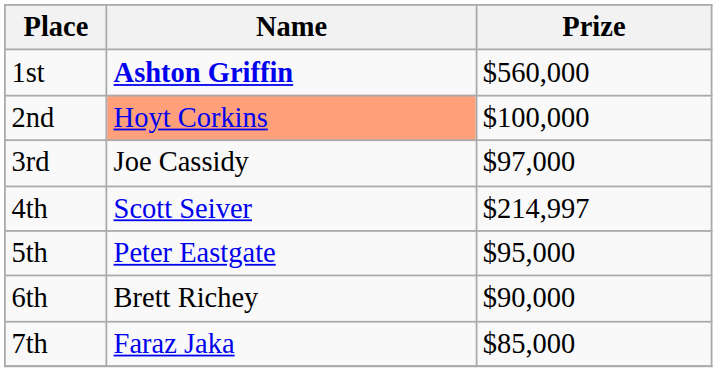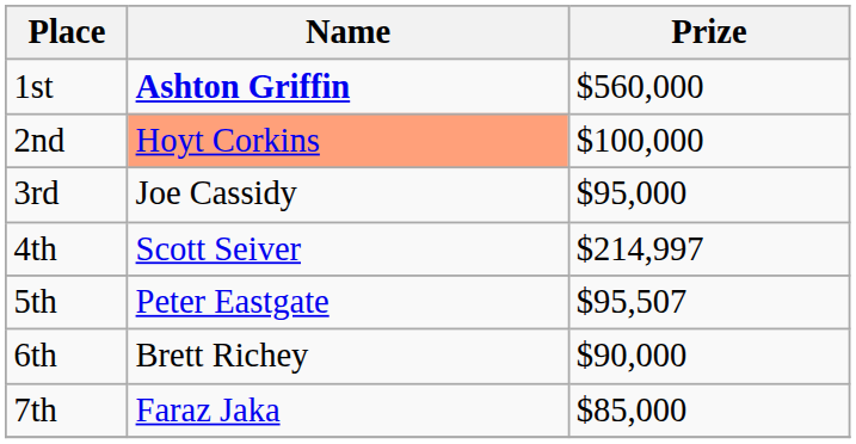 <table class="wikitable">
 <tr>
 <th width="50">Place</th>
 <th width="200">Name</th>
 <th width="125">Prize</th>
 </tr>
 <tr>
 <td>1st</td>
 <td> <strong><a href='#'>Ashton Griffin</a></strong></td>
 <td>$560,000</td>
 </tr>
 <tr>
 <td>2nd</td>
 <td style="background: lightsalmon;"> <a href='#'>Hoyt Corkins</a></td>
 <td>$100,000</td>
 </tr>
 <tr>
 <td>3rd</td>
 <td> Joe Cassidy</td>
-<td>$97,000</td>
+<td>$95,000</td>
 </tr>
 <tr>
 <td>4th</td>
 <td> <a href='#'>Scott Seiver</a></td>
 <td>$214,997</td>
 </tr>
 <tr>
 <td>5th</td>
 <td> <a href='#'>Peter Eastgate</a></td>
-<td>$95,000</td>
+<td>$95,507</td>
 </tr>
 <tr>
 <td>6th</td>
 <td> Brett Richey</td>
 <td>$90,000</td>
 </tr>
 <tr>
 <td>7th</td>
 <td> <a href='#'>Faraz Jaka</a></td>
 <td>$85,000</td>
 </tr>
 <tr>
 </tr>
 </table>
